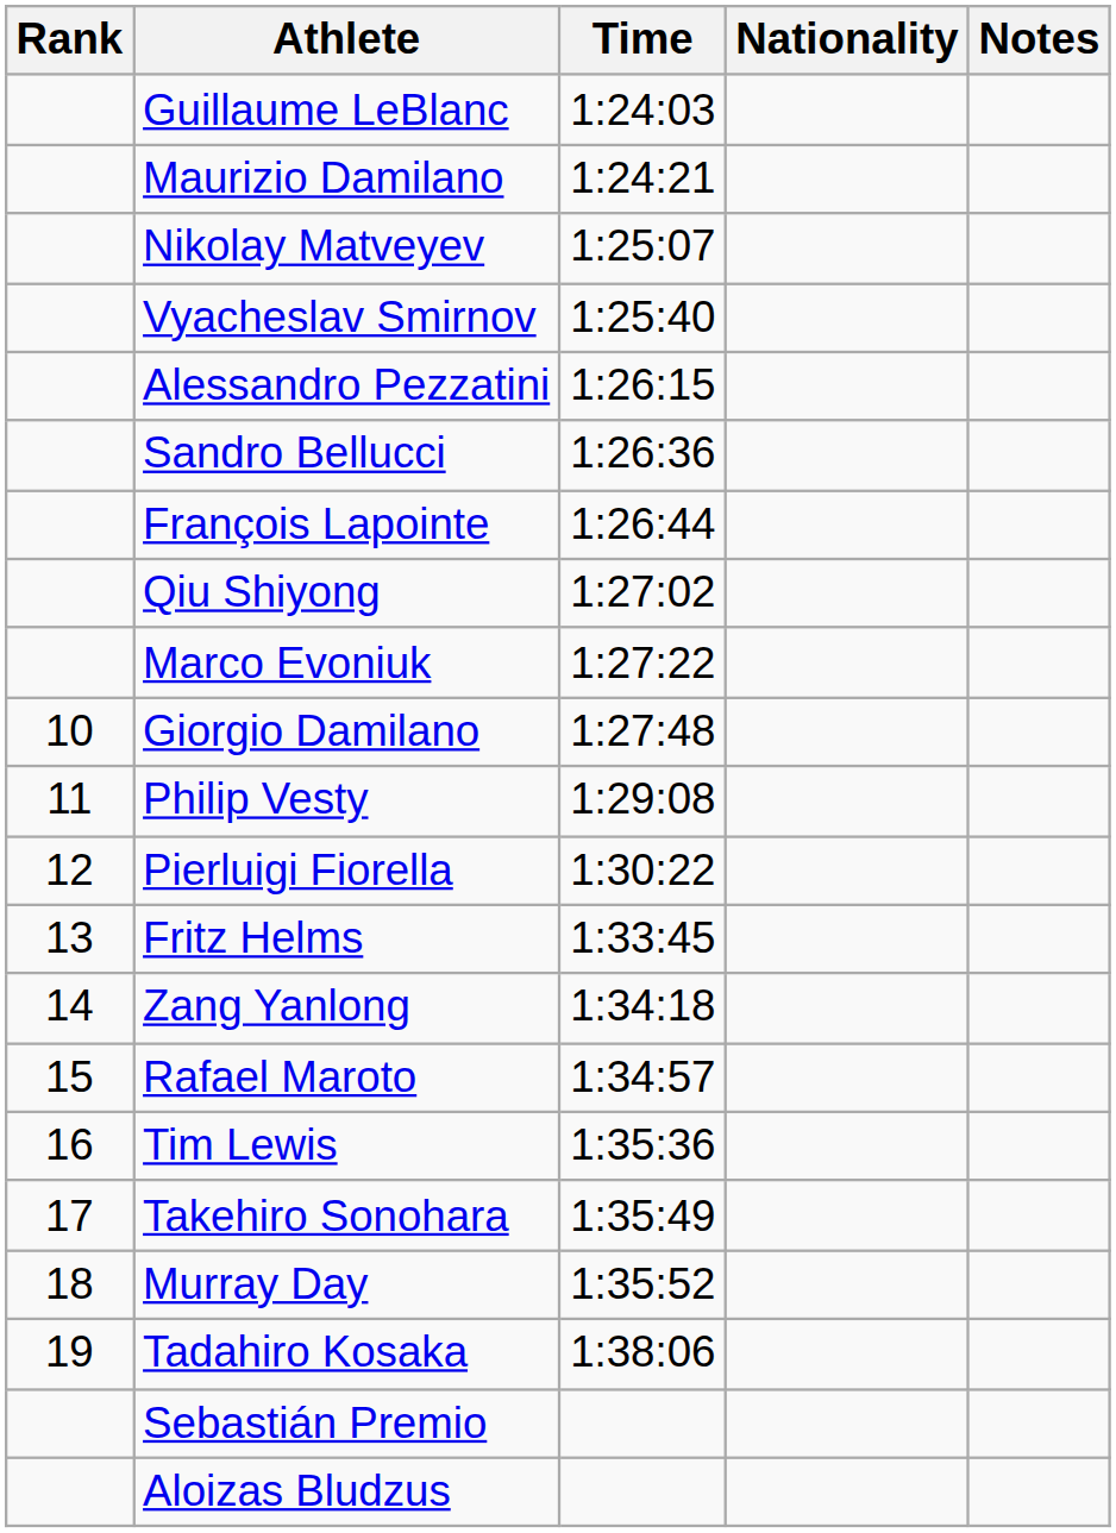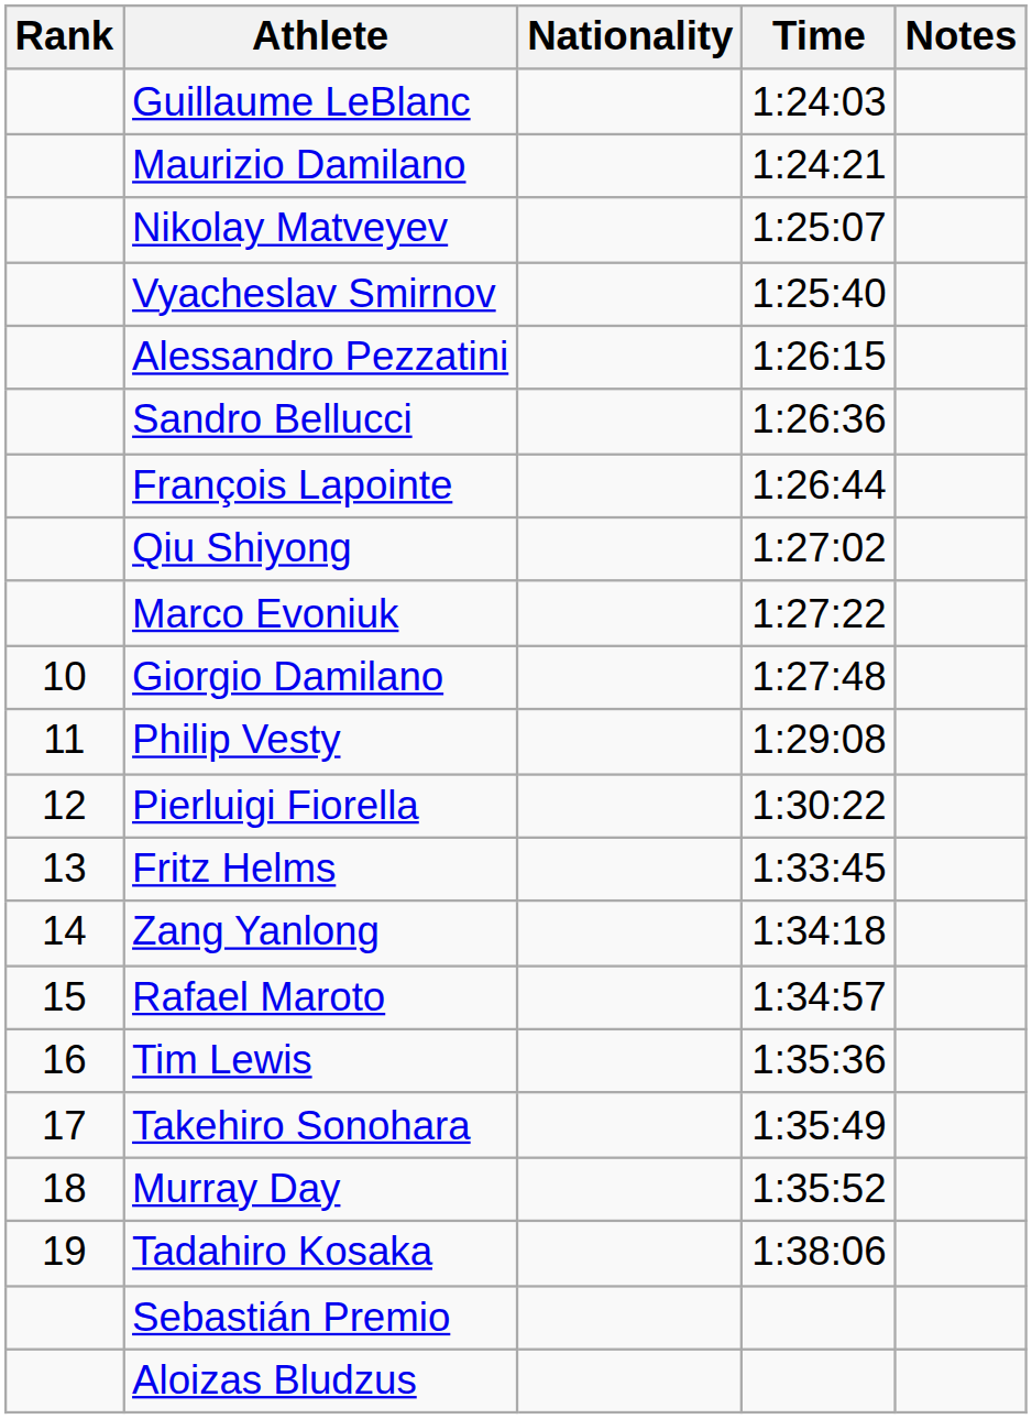 <table class="wikitable sortable" style="text-align:center">
 <tr>
 <th>Rank</th>
 <th>Athlete</th>
+<th>Nationality</th>
 <th>Time</th>
-<th>Nationality</th>
 <th>Notes</th>
 </tr>
 <tr>
 <td></td>
 <td align=left><a href='#'>Guillaume LeBlanc</a></td>
+<td align=left></td>
 <td>1:24:03</td>
-<td align=left></td>
 <td></td>
 </tr>
 <tr>
 <td></td>
 <td align=left><a href='#'>Maurizio Damilano</a></td>
+<td align=left></td>
 <td>1:24:21</td>
-<td align=left></td>
 <td></td>
 </tr>
 <tr>
 <td></td>
 <td align=left><a href='#'>Nikolay Matveyev</a></td>
+<td align=left></td>
 <td>1:25:07</td>
-<td align=left></td>
 <td></td>
 </tr>
 <tr>
 <td></td>
 <td align=left><a href='#'>Vyacheslav Smirnov</a></td>
+<td align=left></td>
 <td>1:25:40</td>
-<td align=left></td>
 <td></td>
 </tr>
 <tr>
 <td></td>
 <td align=left><a href='#'>Alessandro Pezzatini</a></td>
+<td align=left></td>
 <td>1:26:15</td>
-<td align=left></td>
 <td></td>
 </tr>
 <tr>
 <td></td>
 <td align=left><a href='#'>Sandro Bellucci</a></td>
+<td align=left></td>
 <td>1:26:36</td>
-<td align=left></td>
 <td></td>
 </tr>
 <tr>
 <td></td>
 <td align=left><a href='#'>François Lapointe</a></td>
+<td align=left></td>
 <td>1:26:44</td>
-<td align=left></td>
 <td></td>
 </tr>
 <tr>
 <td></td>
 <td align=left><a href='#'>Qiu Shiyong</a></td>
+<td align=left></td>
 <td>1:27:02</td>
-<td align=left></td>
 <td></td>
 </tr>
 <tr>
 <td></td>
 <td align=left><a href='#'>Marco Evoniuk</a></td>
+<td align=left></td>
 <td>1:27:22</td>
-<td align=left></td>
 <td></td>
 </tr>
 <tr>
 <td>10</td>
 <td align=left><a href='#'>Giorgio Damilano</a></td>
+<td align=left></td>
 <td>1:27:48</td>
-<td align=left></td>
 <td></td>
 </tr>
 <tr>
 <td>11</td>
 <td align=left><a href='#'>Philip Vesty</a></td>
+<td align=left></td>
 <td>1:29:08</td>
-<td align=left></td>
 <td></td>
 </tr>
 <tr>
 <td>12</td>
 <td align=left><a href='#'>Pierluigi Fiorella</a></td>
+<td align=left></td>
 <td>1:30:22</td>
-<td align=left></td>
 <td></td>
 </tr>
 <tr>
 <td>13</td>
 <td align=left><a href='#'>Fritz Helms</a></td>
+<td align=left></td>
 <td>1:33:45</td>
-<td align=left></td>
 <td></td>
 </tr>
 <tr>
 <td>14</td>
 <td align=left><a href='#'>Zang Yanlong</a></td>
+<td align=left></td>
 <td>1:34:18</td>
-<td align=left></td>
 <td></td>
 </tr>
 <tr>
 <td>15</td>
 <td align=left><a href='#'>Rafael Maroto</a></td>
+<td align=left></td>
 <td>1:34:57</td>
-<td align=left></td>
 <td></td>
 </tr>
 <tr>
 <td>16</td>
 <td align=left><a href='#'>Tim Lewis</a></td>
+<td align=left></td>
 <td>1:35:36</td>
-<td align=left></td>
 <td></td>
 </tr>
 <tr>
 <td>17</td>
 <td align=left><a href='#'>Takehiro Sonohara</a></td>
+<td align=left></td>
 <td>1:35:49</td>
-<td align=left></td>
 <td></td>
 </tr>
 <tr>
 <td>18</td>
 <td align=left><a href='#'>Murray Day</a></td>
+<td align=left></td>
 <td>1:35:52</td>
-<td align=left></td>
 <td></td>
 </tr>
 <tr>
 <td>19</td>
 <td align=left><a href='#'>Tadahiro Kosaka</a></td>
+<td align=left></td>
 <td>1:38:06</td>
-<td align=left></td>
 <td></td>
 </tr>
 <tr>
 <td></td>
 <td align=left><a href='#'>Sebastián Premio</a></td>
+<td align=left></td>
 <td></td>
-<td align=left></td>
 <td></td>
 </tr>
 <tr>
 <td></td>
 <td align=left><a href='#'>Aloizas Bludzus</a></td>
+<td align=left></td>
 <td></td>
-<td align=left></td>
 <td></td>
 </tr>
 </table>
